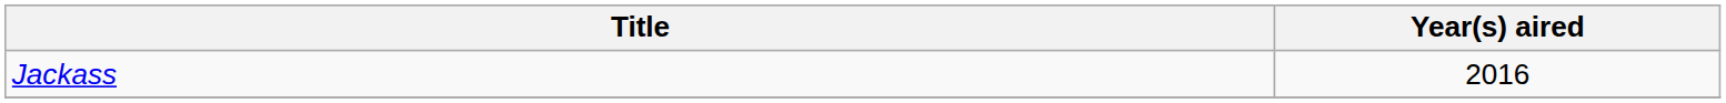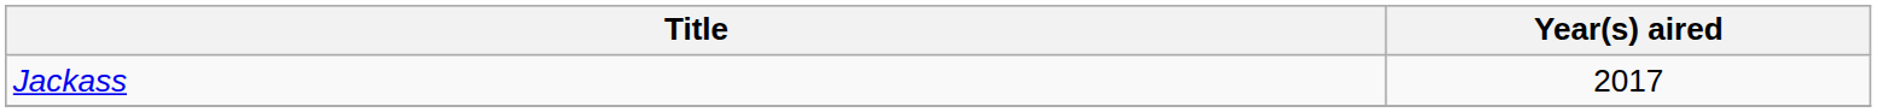 <table class="wikitable plainrowheaders sortable" style="width:75%;text-align:center;">
 <tr>
 <th scope="col" style="width:40%;">Title</th>
 <th scope="col" style="width:14%;">Year(s) aired</th>
 </tr>
 <tr>
 <td scope="row" style="text-align:left;"><em><a href='#'>Jackass</a></em></td>
-<td>2016</td>
+<td>2017</td>
 </tr>
 <tr>
 </tr>
 </table>
